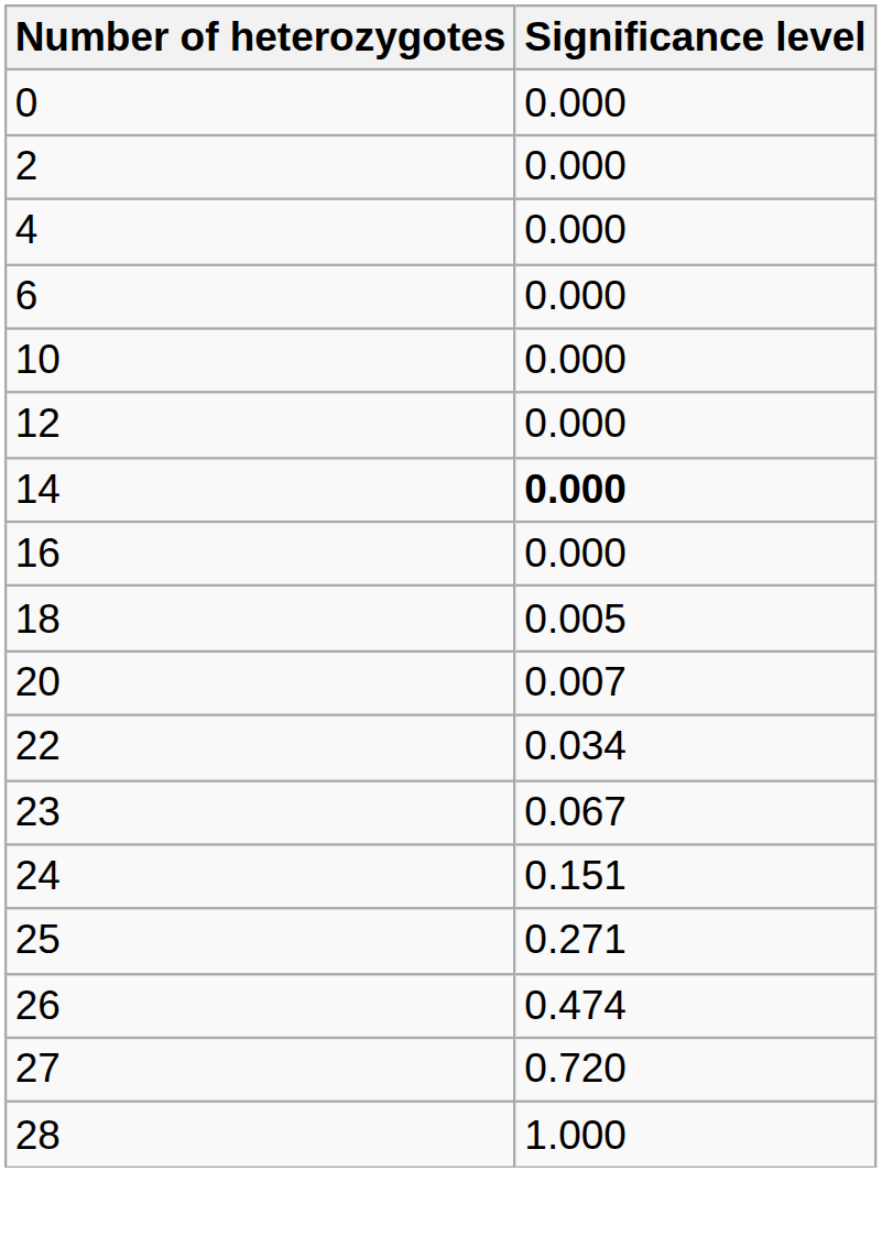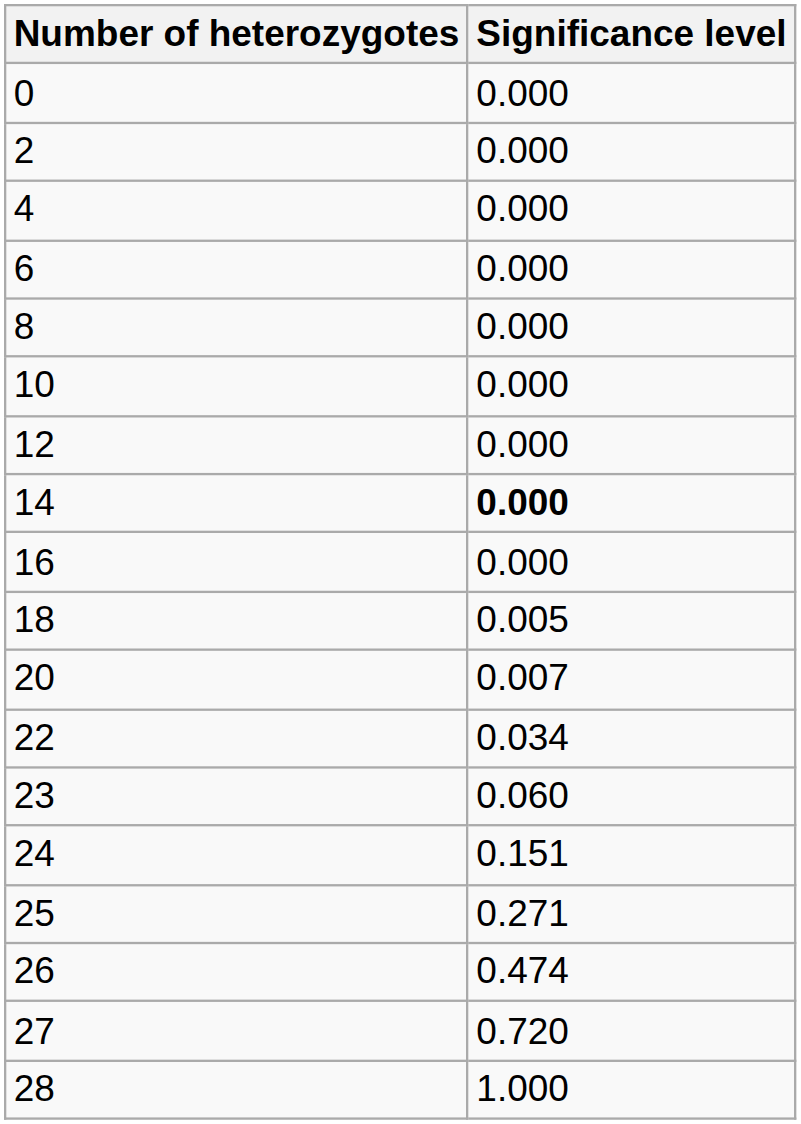 <table class="wikitable">
 <tr>
 <th>Number of heterozygotes</th>
 <th>Significance level</th>
 </tr>
 <tr>
 <td>0</td>
 <td>0.000</td>
 </tr>
 <tr>
 <td>2</td>
 <td>0.000</td>
 </tr>
 <tr>
 <td>4</td>
 <td>0.000</td>
 </tr>
 <tr>
 <td>6</td>
+<td>0.000</td>
+</tr>
+<tr>
+<td>8</td>
 <td>0.000</td>
 </tr>
 <tr>
 <td>10</td>
 <td>0.000</td>
 </tr>
 <tr>
 <td>12</td>
 <td>0.000</td>
 </tr>
 <tr>
 <td>14</td>
 <td><strong>0.000</strong></td>
 </tr>
 <tr>
 <td>16</td>
 <td>0.000</td>
 </tr>
 <tr>
 <td>18</td>
 <td>0.005</td>
 </tr>
 <tr>
 <td>20</td>
 <td>0.007</td>
 </tr>
 <tr>
 <td>22</td>
 <td>0.034</td>
 </tr>
 <tr>
 <td>23</td>
-<td>0.067</td>
+<td>0.060</td>
 </tr>
 <tr>
 <td>24</td>
 <td>0.151</td>
 </tr>
 <tr>
 <td>25</td>
 <td>0.271</td>
 </tr>
 <tr>
 <td>26</td>
 <td>0.474</td>
 </tr>
 <tr>
 <td>27</td>
 <td>0.720</td>
 </tr>
 <tr>
 <td>28</td>
 <td>1.000</td>
 </tr>
 </table>
